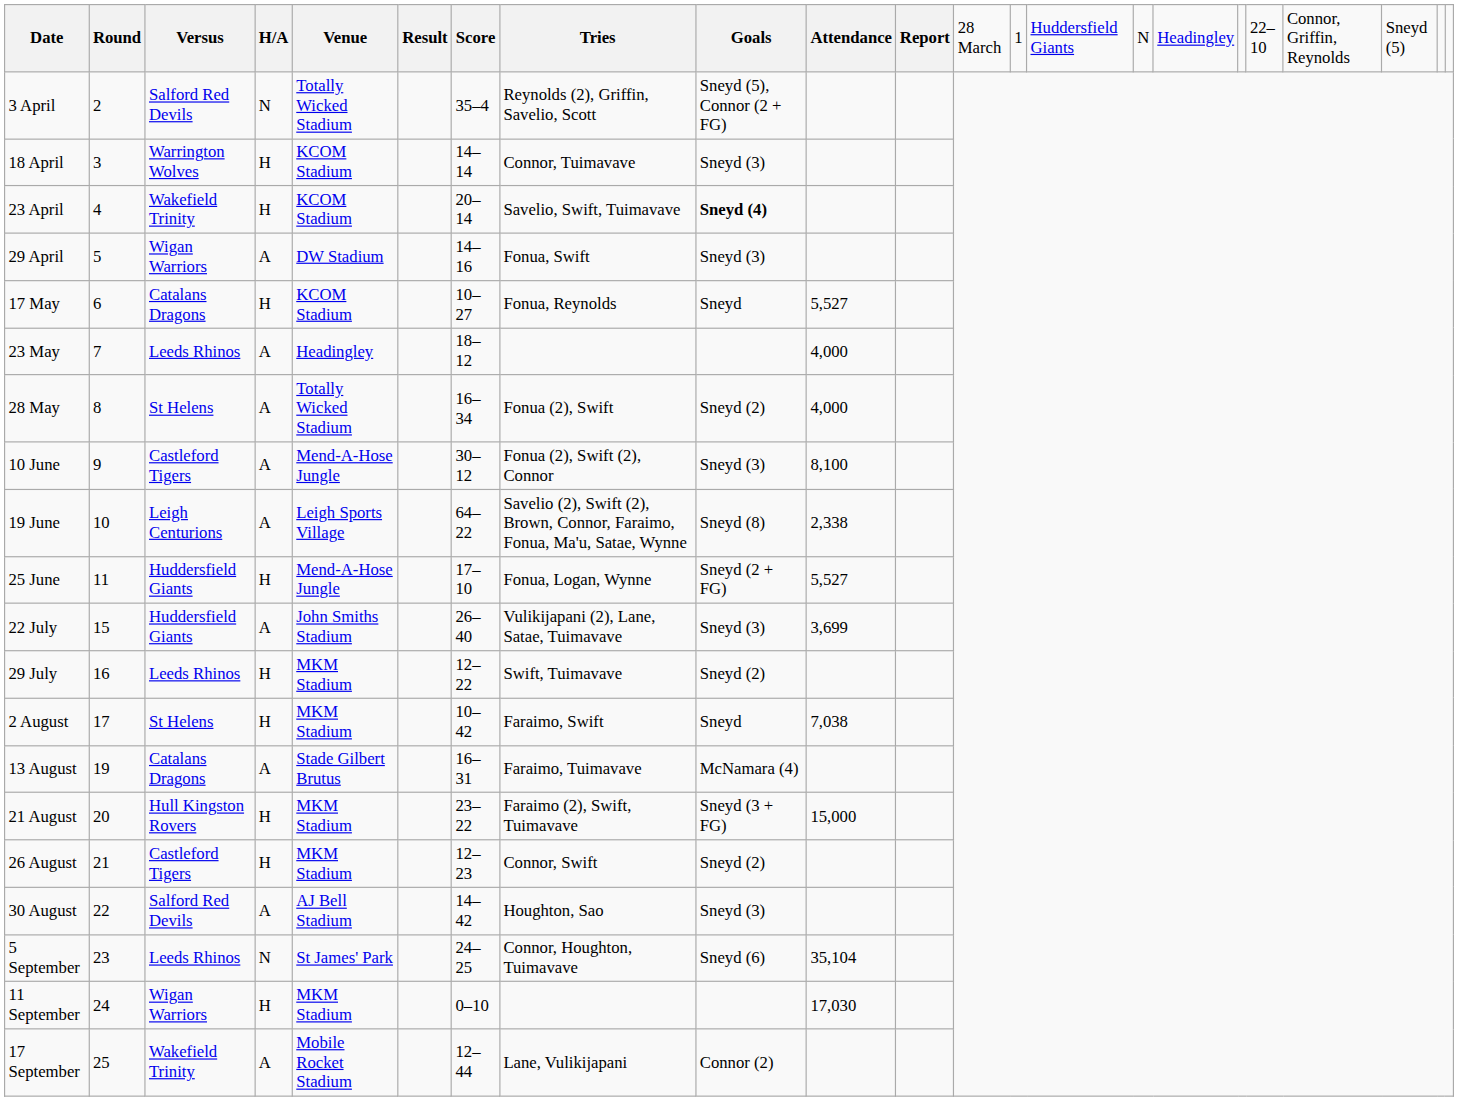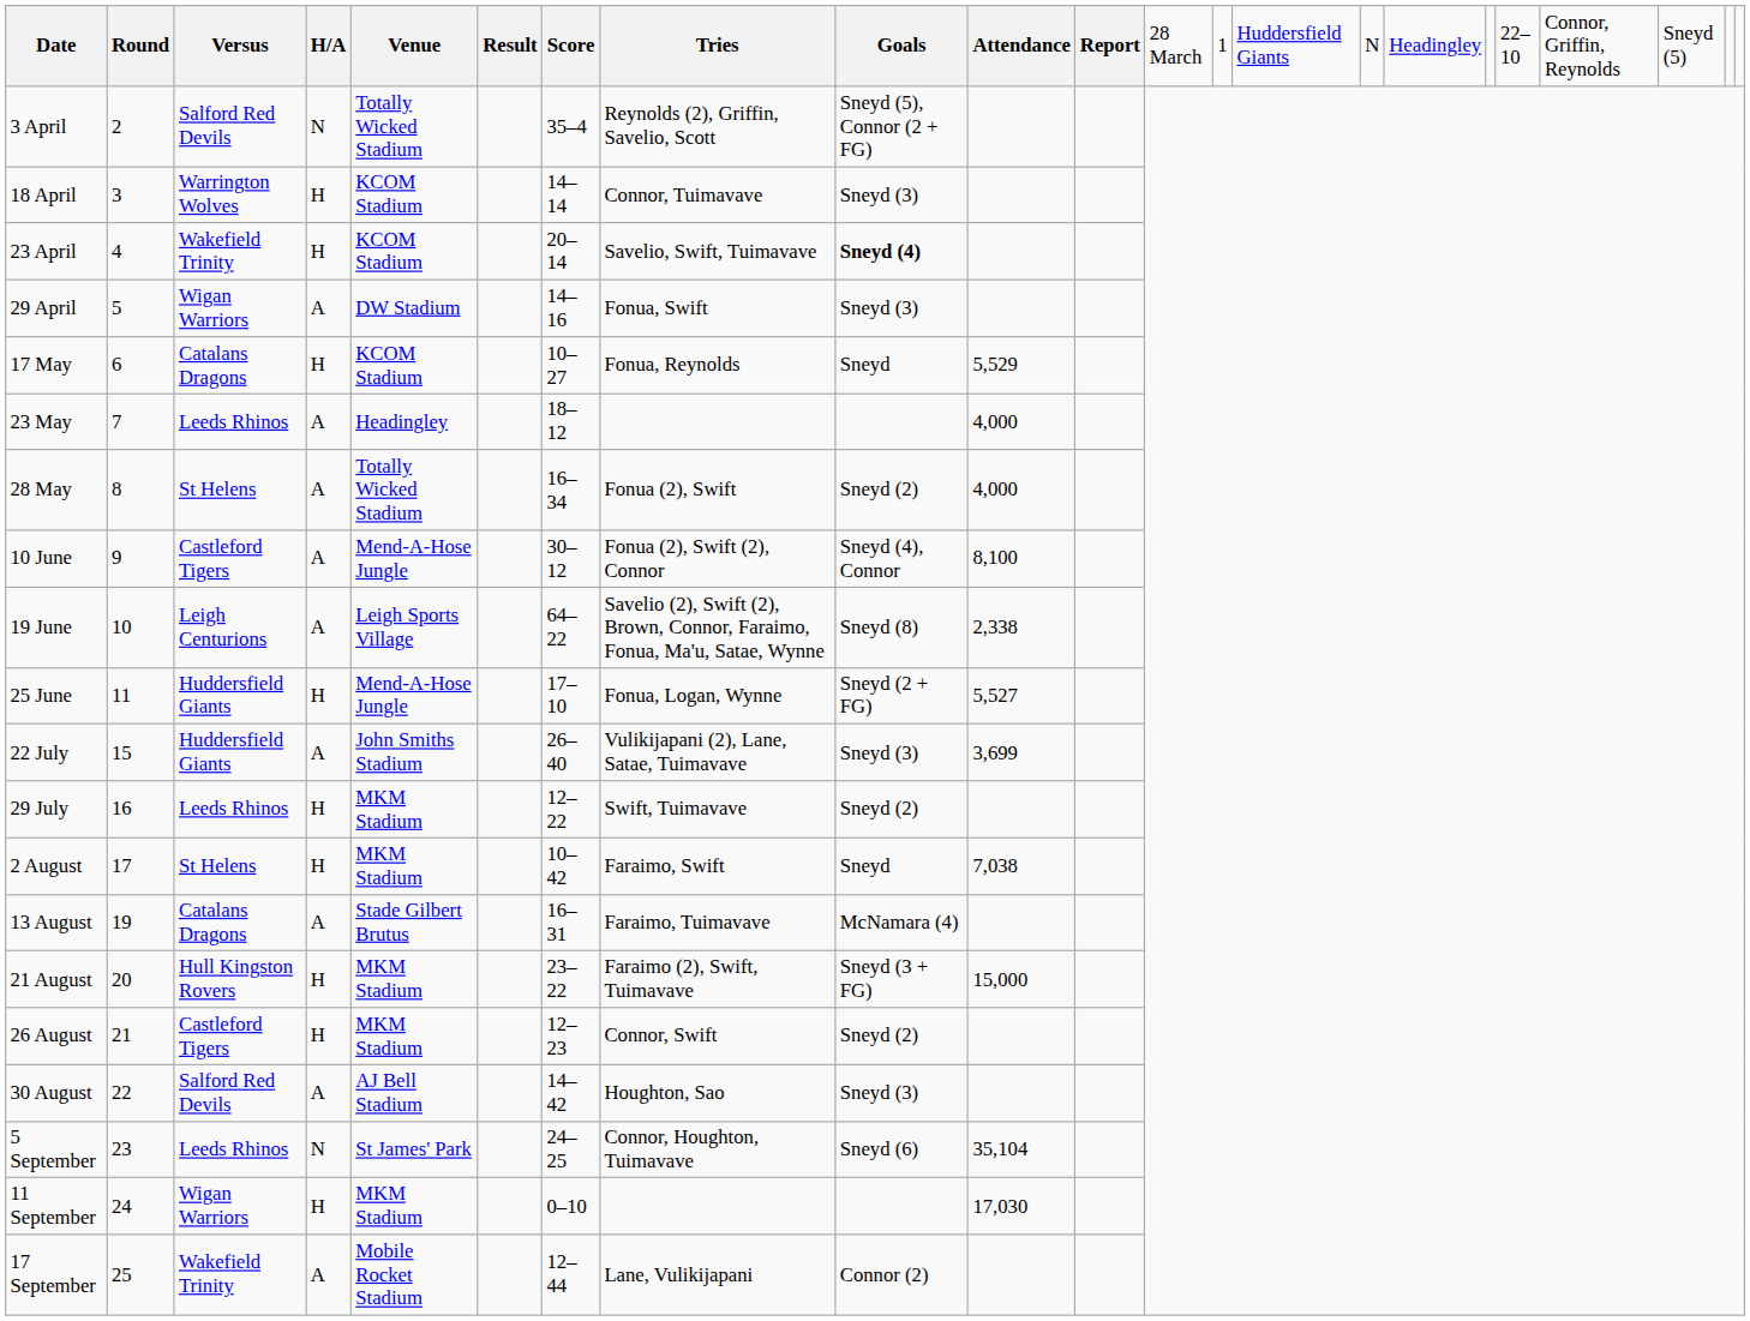 <table class="wikitable defaultleft col2center col4center col7center col10right" style="font-size:90%;">
 <tr>
 <th>Date</th>
 <th>Round</th>
 <th>Versus</th>
 <th>H/A</th>
 <th>Venue</th>
 <th>Result</th>
 <th>Score</th>
 <th>Tries</th>
 <th>Goals</th>
 <th>Attendance</th>
 <th>Report</th>
 <td>28 March</td>
 <td>1</td>
 <td> <a href='#'>Huddersfield Giants</a></td>
 <td>N</td>
 <td><a href='#'>Headingley</a></td>
 <td></td>
 <td>22–10</td>
 <td>Connor, Griffin, Reynolds</td>
 <td>Sneyd (5)</td>
 <td> </td>
 <td></td>
 </tr>
 <tr>
 <td>3 April</td>
 <td>2</td>
 <td> <a href='#'>Salford Red Devils</a></td>
 <td>N</td>
 <td><a href='#'>Totally Wicked Stadium</a></td>
 <td></td>
 <td>35–4</td>
 <td>Reynolds (2), Griffin, Savelio, Scott</td>
 <td>Sneyd (5), Connor (2 + FG)</td>
 <td></td>
 <td></td>
 </tr>
 <tr>
 <td>18 April</td>
 <td>3</td>
 <td> <a href='#'>Warrington Wolves</a></td>
 <td>H</td>
 <td><a href='#'>KCOM Stadium</a></td>
 <td></td>
 <td>14–14</td>
 <td>Connor, Tuimavave</td>
 <td>Sneyd (3)</td>
 <td></td>
 <td></td>
 </tr>
 <tr>
 <td>23 April</td>
 <td>4</td>
 <td> <a href='#'>Wakefield Trinity</a></td>
 <td>H</td>
 <td><a href='#'>KCOM Stadium</a></td>
 <td></td>
 <td>20–14</td>
 <td>Savelio, Swift, Tuimavave</td>
 <td><strong>Sneyd (4)</strong></td>
 <td></td>
 <td></td>
 </tr>
 <tr>
 <td>29 April</td>
 <td>5</td>
 <td> <a href='#'>Wigan Warriors</a></td>
 <td>A</td>
 <td><a href='#'>DW Stadium</a></td>
 <td></td>
 <td>14–16</td>
 <td>Fonua, Swift</td>
 <td>Sneyd (3)</td>
 <td></td>
 <td></td>
 </tr>
 <tr>
 <td>17 May</td>
 <td>6</td>
 <td> <a href='#'>Catalans Dragons</a></td>
 <td>H</td>
 <td><a href='#'>KCOM Stadium</a></td>
 <td></td>
 <td>10–27</td>
 <td>Fonua, Reynolds</td>
 <td>Sneyd</td>
-<td>5,527</td>
+<td>5,529</td>
 <td></td>
 </tr>
 <tr>
 <td>23 May</td>
 <td>7</td>
 <td> <a href='#'>Leeds Rhinos</a></td>
 <td>A</td>
 <td><a href='#'>Headingley</a></td>
 <td></td>
 <td>18–12</td>
 <td></td>
 <td></td>
 <td>4,000</td>
 <td></td>
 </tr>
 <tr>
 <td>28 May</td>
 <td>8</td>
 <td> <a href='#'>St Helens</a></td>
 <td>A</td>
 <td><a href='#'>Totally Wicked Stadium</a></td>
 <td></td>
 <td>16–34</td>
 <td>Fonua (2), Swift</td>
 <td>Sneyd (2)</td>
 <td>4,000</td>
 <td></td>
 </tr>
 <tr>
 <td>10 June</td>
 <td>9</td>
 <td> <a href='#'>Castleford Tigers</a></td>
 <td>A</td>
 <td><a href='#'>Mend-A-Hose Jungle</a></td>
 <td></td>
 <td>30–12</td>
 <td>Fonua (2), Swift (2), Connor</td>
-<td>Sneyd (3)</td>
+<td>Sneyd (4), Connor</td>
 <td>8,100</td>
 <td></td>
 </tr>
 <tr>
 <td>19 June</td>
 <td>10</td>
 <td> <a href='#'>Leigh Centurions</a></td>
 <td>A</td>
 <td><a href='#'>Leigh Sports Village</a></td>
 <td></td>
 <td>64–22</td>
 <td>Savelio (2), Swift (2), Brown, Connor, Faraimo, Fonua, Ma'u, Satae, Wynne</td>
 <td>Sneyd (8)</td>
 <td>2,338</td>
 <td></td>
 </tr>
 <tr>
 <td>25 June</td>
 <td>11</td>
 <td> <a href='#'>Huddersfield Giants</a></td>
 <td>H</td>
 <td><a href='#'>Mend-A-Hose Jungle</a></td>
 <td></td>
 <td>17–10</td>
 <td>Fonua, Logan, Wynne</td>
 <td>Sneyd (2 + FG)</td>
 <td>5,527</td>
 <td></td>
 </tr>
 <tr>
 <td>22 July</td>
 <td>15</td>
 <td> <a href='#'>Huddersfield Giants</a></td>
 <td>A</td>
 <td><a href='#'>John Smiths Stadium</a></td>
 <td></td>
 <td>26–40</td>
 <td>Vulikijapani (2), Lane, Satae, Tuimavave</td>
 <td>Sneyd (3)</td>
 <td>3,699</td>
 <td></td>
 </tr>
 <tr>
 <td>29 July</td>
 <td>16</td>
 <td> <a href='#'>Leeds Rhinos</a></td>
 <td>H</td>
 <td><a href='#'>MKM Stadium</a></td>
 <td></td>
 <td>12–22</td>
 <td>Swift, Tuimavave</td>
 <td>Sneyd (2)</td>
 <td></td>
 <td></td>
 </tr>
 <tr>
 <td>2 August</td>
 <td>17</td>
 <td> <a href='#'>St Helens</a></td>
 <td>H</td>
 <td><a href='#'>MKM Stadium</a></td>
 <td></td>
 <td>10–42</td>
 <td>Faraimo, Swift</td>
 <td>Sneyd</td>
 <td>7,038</td>
 <td></td>
 </tr>
 <tr>
 <td>13 August</td>
 <td>19</td>
 <td> <a href='#'>Catalans Dragons</a></td>
 <td>A</td>
 <td><a href='#'>Stade Gilbert Brutus</a></td>
 <td></td>
 <td>16–31</td>
 <td>Faraimo, Tuimavave</td>
 <td>McNamara (4)</td>
 <td></td>
 <td></td>
 </tr>
 <tr>
 <td>21 August</td>
 <td>20</td>
 <td> <a href='#'>Hull Kingston Rovers</a></td>
 <td>H</td>
 <td><a href='#'>MKM Stadium</a></td>
 <td></td>
 <td>23–22</td>
 <td>Faraimo (2), Swift, Tuimavave</td>
 <td>Sneyd (3 + FG)</td>
 <td>15,000</td>
 <td></td>
 </tr>
 <tr>
 <td>26 August</td>
 <td>21</td>
 <td> <a href='#'>Castleford Tigers</a></td>
 <td>H</td>
 <td><a href='#'>MKM Stadium</a></td>
 <td></td>
 <td>12–23</td>
 <td>Connor, Swift</td>
 <td>Sneyd (2)</td>
 <td></td>
 <td></td>
 </tr>
 <tr>
 <td>30 August</td>
 <td>22</td>
 <td> <a href='#'>Salford Red Devils</a></td>
 <td>A</td>
 <td><a href='#'>AJ Bell Stadium</a></td>
 <td></td>
 <td>14–42</td>
 <td>Houghton, Sao</td>
 <td>Sneyd (3)</td>
 <td></td>
 <td></td>
 </tr>
 <tr>
 <td>5 September</td>
 <td>23</td>
 <td> <a href='#'>Leeds Rhinos</a></td>
 <td>N</td>
 <td><a href='#'>St James' Park</a></td>
 <td></td>
 <td>24–25</td>
 <td>Connor, Houghton, Tuimavave</td>
 <td>Sneyd (6)</td>
 <td>35,104</td>
 <td></td>
 </tr>
 <tr>
 <td>11 September</td>
 <td>24</td>
 <td> <a href='#'>Wigan Warriors</a></td>
 <td>H</td>
 <td><a href='#'>MKM Stadium</a></td>
 <td></td>
 <td>0–10</td>
 <td></td>
 <td></td>
 <td>17,030</td>
 <td></td>
 </tr>
 <tr>
 <td>17 September</td>
 <td>25</td>
 <td> <a href='#'>Wakefield Trinity</a></td>
 <td>A</td>
 <td><a href='#'>Mobile Rocket Stadium</a></td>
 <td></td>
 <td>12–44</td>
 <td>Lane, Vulikijapani</td>
 <td>Connor (2)</td>
 <td></td>
 <td></td>
 </tr>
 </table>
